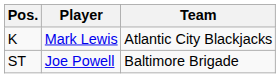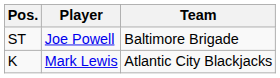 <table class="wikitable">
 <tr>
 <th>Pos.</th>
 <th>Player</th>
 <th>Team</th>
 </tr>
 <tr>
+<td>ST</td>
+<td><a href='#'>Joe Powell</a></td>
+<td>Baltimore Brigade</td>
+</tr>
+<tr>
 <td>K</td>
 <td><a href='#'>Mark Lewis</a></td>
 <td>Atlantic City Blackjacks</td>
 </tr>
-<tr>
-<td>ST</td>
-<td><a href='#'>Joe Powell</a></td>
-<td>Baltimore Brigade</td>
-</tr>
 </table>
